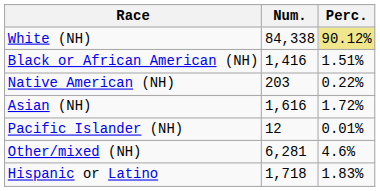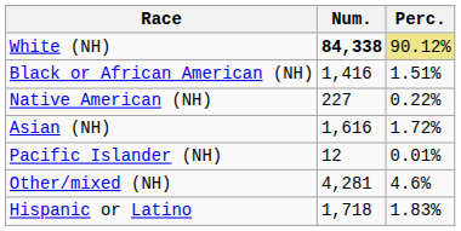 <table class="wikitable">
 <tr>
 <th>Race</th>
 <th>Num.</th>
 <th>Perc.</th>
 </tr>
 <tr>
 <td><a href='#'>White</a> (NH)</td>
-<td>84,338</td>
+<td><strong>84,338</strong></td>
 <td style="background: khaki;">90.12%</td>
 </tr>
 <tr>
 <td><a href='#'>Black or African American</a> (NH)</td>
 <td>1,416</td>
 <td>1.51%</td>
 </tr>
 <tr>
 <td><a href='#'>Native American</a> (NH)</td>
-<td>203</td>
+<td>227</td>
 <td>0.22%</td>
 </tr>
 <tr>
 <td><a href='#'>Asian</a> (NH)</td>
 <td>1,616</td>
 <td>1.72%</td>
 </tr>
 <tr>
 <td><a href='#'>Pacific Islander</a> (NH)</td>
 <td>12</td>
 <td>0.01%</td>
 </tr>
 <tr>
 <td><a href='#'>Other/mixed</a> (NH)</td>
-<td>6,281</td>
+<td>4,281</td>
 <td>4.6%</td>
 </tr>
 <tr>
 <td><a href='#'>Hispanic</a> or <a href='#'>Latino</a></td>
 <td>1,718</td>
 <td>1.83%</td>
 </tr>
 </table>
